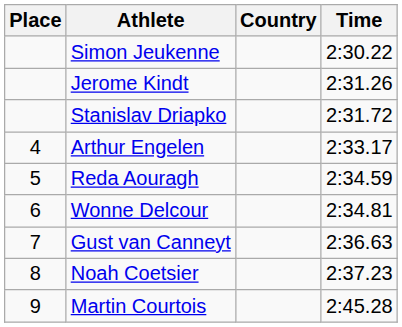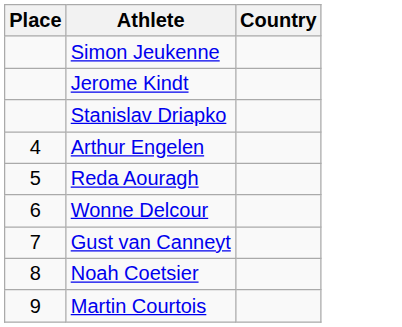 <table class="wikitable">
 <tr>
 <th>Place</th>
 <th>Athlete</th>
 <th>Country</th>
-<th>Time</th>
 </tr>
 <tr>
 <td align=center></td>
 <td><a href='#'>Simon Jeukenne</a></td>
 <td></td>
-<td>2:30.22</td>
 </tr>
 <tr>
 <td align=center></td>
 <td><a href='#'>Jerome Kindt</a></td>
 <td></td>
-<td>2:31.26</td>
 </tr>
 <tr>
 <td align=center></td>
 <td><a href='#'>Stanislav Driapko</a></td>
 <td></td>
-<td>2:31.72</td>
 </tr>
 <tr>
 <td align=center>4</td>
 <td><a href='#'>Arthur Engelen</a></td>
 <td></td>
-<td>2:33.17</td>
 </tr>
 <tr>
 <td align=center>5</td>
 <td><a href='#'>Reda Aouragh</a></td>
 <td></td>
-<td>2:34.59</td>
 </tr>
 <tr>
 <td align=center>6</td>
 <td><a href='#'>Wonne Delcour</a></td>
 <td></td>
-<td>2:34.81</td>
 </tr>
 <tr>
 <td align=center>7</td>
 <td><a href='#'>Gust van Canneyt</a></td>
 <td></td>
-<td>2:36.63</td>
 </tr>
 <tr>
 <td align=center>8</td>
 <td><a href='#'>Noah Coetsier</a></td>
 <td></td>
-<td>2:37.23</td>
 </tr>
 <tr>
 <td align=center>9</td>
 <td><a href='#'>Martin Courtois</a></td>
 <td></td>
-<td>2:45.28</td>
 </tr>
 </table>
